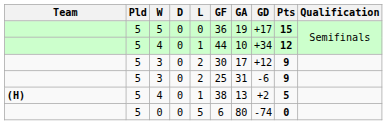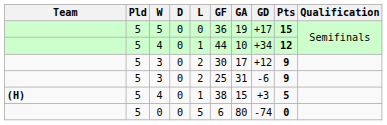 <table class="wikitable" style+"text-align:center;">
 <tr>
 <th width=150>Team</th>
 <th width=20>Pld</th>
 <th width=20>W</th>
 <th width=20>D</th>
 <th width=20>L</th>
 <th width=20>GF</th>
 <th width=20>GA</th>
 <th width=20>GD</th>
 <th width=20>Pts</th>
 <th>Qualification</th>
 </tr>
 <tr align=center bgcolor=ccffcc>
 <td align="left"></td>
 <td>5</td>
 <td>5</td>
 <td>0</td>
 <td>0</td>
 <td>36</td>
 <td>19</td>
 <td>+17</td>
 <td><strong>15</strong></td>
 <td rowspan=2>Semifinals</td>
 </tr>
 <tr align=center bgcolor=ccffcc>
 <td align="left"></td>
 <td>5</td>
 <td>4</td>
 <td>0</td>
 <td>1</td>
 <td>44</td>
 <td>10</td>
 <td>+34</td>
 <td><strong>12</strong></td>
 </tr>
 <tr align=center>
 <td align="left"></td>
 <td>5</td>
 <td>3</td>
 <td>0</td>
 <td>2</td>
 <td>30</td>
 <td>17</td>
 <td>+12</td>
 <td><strong>9</strong></td>
 <td></td>
 </tr>
 <tr align=center>
 <td align="left"></td>
 <td>5</td>
 <td>3</td>
 <td>0</td>
 <td>2</td>
 <td>25</td>
 <td>31</td>
 <td>-6</td>
 <td><strong>9</strong></td>
 <td></td>
 </tr>
 <tr align=center>
 <td align="left"> <strong>(H)</strong></td>
 <td>5</td>
 <td>4</td>
 <td>0</td>
 <td>1</td>
 <td>38</td>
-<td>13</td>
-<td>+2</td>
+<td>15</td>
+<td>+3</td>
 <td><strong>5</strong></td>
 <td></td>
 </tr>
 <tr align=center>
 <td align="left"></td>
 <td>5</td>
 <td>0</td>
 <td>0</td>
 <td>5</td>
 <td>6</td>
 <td>80</td>
 <td>-74</td>
 <td><strong>0</strong></td>
 <td></td>
 </tr>
 </table>
